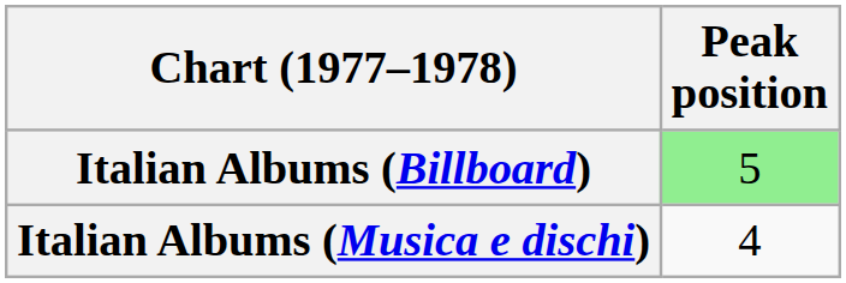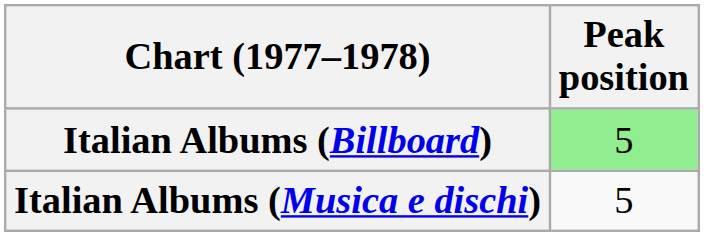 <table class="wikitable sortable plainrowheaders" style="text-align:center">
 <tr>
 <th scope="col">Chart (1977–1978)</th>
 <th scope="col">Peak<br>position</th>
 </tr>
 <tr>
 <th scope="row">Italian Albums (<em><a href='#'>Billboard</a></em>)</th>
 <td style="background: lightgreen;">5</td>
 </tr>
 <tr>
 <th scope="row">Italian Albums (<em><a href='#'>Musica e dischi</a></em>)</th>
-<td>4</td>
+<td>5</td>
 </tr>
 </table>
